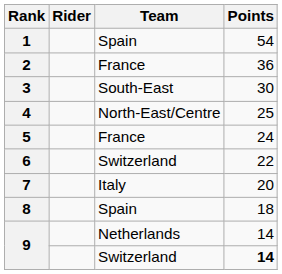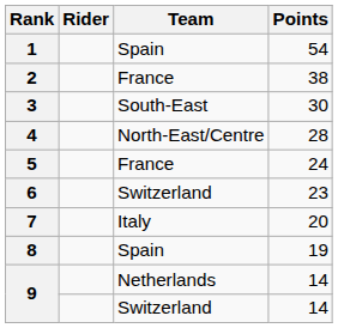 <table class="wikitable">
 <tr>
 <th scope="col">Rank</th>
 <th scope="col">Rider</th>
 <th scope="col">Team</th>
 <th scope="col">Points</th>
 </tr>
 <tr>
 <th scope="row">1</th>
 <td></td>
 <td>Spain</td>
 <td style="text-align:right;">54</td>
 </tr>
 <tr>
 <th scope="row">2</th>
 <td></td>
 <td>France</td>
-<td style="text-align:right;">36</td>
+<td style="text-align:right;">38</td>
 </tr>
 <tr>
 <th scope="row">3</th>
 <td></td>
 <td>South-East</td>
 <td style="text-align:right;">30</td>
 </tr>
 <tr>
 <th scope="row">4</th>
 <td></td>
 <td>North-East/Centre</td>
-<td style="text-align:right;">25</td>
+<td style="text-align:right;">28</td>
 </tr>
 <tr>
 <th scope="row">5</th>
 <td></td>
 <td>France</td>
 <td style="text-align:right;">24</td>
 </tr>
 <tr>
 <th scope="row">6</th>
 <td></td>
 <td>Switzerland</td>
-<td style="text-align:right;">22</td>
+<td style="text-align:right;">23</td>
 </tr>
 <tr>
 <th scope="row">7</th>
 <td></td>
 <td>Italy</td>
 <td style="text-align:right;">20</td>
 </tr>
 <tr>
 <th scope="row">8</th>
 <td></td>
 <td>Spain</td>
-<td style="text-align:right;">18</td>
+<td style="text-align:right;">19</td>
 </tr>
 <tr>
 <th scope="row" rowspan="2">9</th>
 <td></td>
 <td>Netherlands</td>
 <td style="text-align:right;">14</td>
 </tr>
 <tr>
 <td></td>
 <td>Switzerland</td>
-<td style="text-align:right;"><strong>14</strong></td>
+<td style="text-align:right;">14</td>
 </tr>
 </table>
